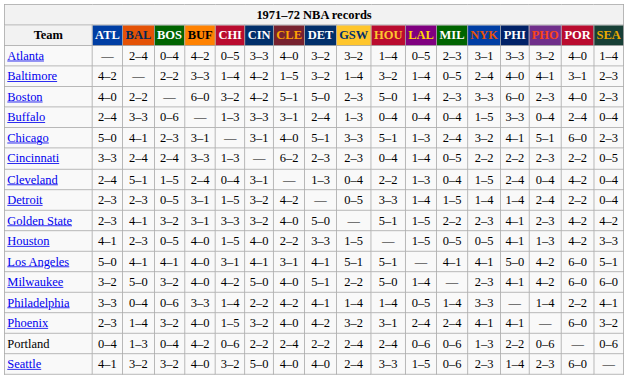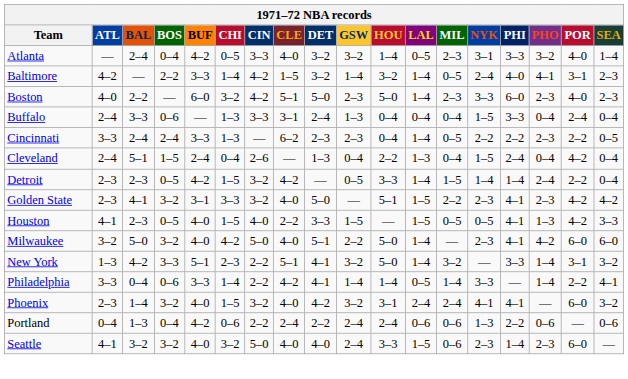 <table class="wikitable" style="font-size:95%; text-align:center;">
 <tr>
 <th colspan=18>1971–72 NBA records</th>
 </tr>
 <tr>
 <th width=100>Team</th>
 <th style="background:#003EA4;color:#FFFFFF;width=35">ATL</th>
 <th style="background:#E45206;color:#002854;width=35">BAL</th>
 <th style="background:#006400;color:#FFFFFF;width=35">BOS</th>
 <th style="background:#FF8201;color:#000000;width=35">BUF</th>
 <th style="background:#BA0C2F;color:#FFFFFF;width=35">CHI</th>
 <th style="background:#012F6B;color:#FFFFFF;width=35">CIN</th>
 <th style="background:#77222F;color:#FFA402;width=35">CLE</th>
 <th style="background:#012F6B;color:#FFFFFF;width=35">DET</th>
 <th style="background:#FFC62C;color:#012F6B;width=35">GSW</th>
 <th style="background:#BA0C2F;color:#FEC72E;width=35">HOU</th>
 <th style="background:#800080;color:#FFD700;width=35">LAL</th>
 <th style="background:#006400;color:#FFFFFF;width=35">MIL</th>
 <th style="background:#003EA4;color:#E35208;width=35">NYK</th>
 <th style="background:#012268;color:#FFFFFF;width=35">PHI</th>
 <th style="background:#702F8B;color:#FA4417;width=35">PHO</th>
 <th style="background:#BA0C2F;color:#FFFFFF;width=35">POR</th>
 <th style="background:#173F36;color:#EBAA00;width=35">SEA</th>
 </tr>
 <tr>
 <td style="text-align:left;"><a href='#'>Atlanta</a></td>
 <td>—</td>
 <td>2–4</td>
 <td>0–4</td>
 <td>4–2</td>
 <td>0–5</td>
 <td>3–3</td>
 <td>4–0</td>
 <td>3–2</td>
 <td>3–2</td>
 <td>1–4</td>
 <td>0–5</td>
 <td>2–3</td>
 <td>3–1</td>
 <td>3–3</td>
 <td>3–2</td>
 <td>4–0</td>
 <td>1–4</td>
 </tr>
 <tr>
 <td style="text-align:left;"><a href='#'>Baltimore</a></td>
 <td>4–2</td>
 <td>—</td>
 <td>2–2</td>
 <td>3–3</td>
 <td>1–4</td>
 <td>4–2</td>
 <td>1–5</td>
 <td>3–2</td>
 <td>1–4</td>
 <td>3–2</td>
 <td>1–4</td>
 <td>0–5</td>
 <td>2–4</td>
 <td>4–0</td>
 <td>4–1</td>
 <td>3–1</td>
 <td>2–3</td>
 </tr>
 <tr>
 <td style="text-align:left;"><a href='#'>Boston</a></td>
 <td>4–0</td>
 <td>2–2</td>
 <td>—</td>
 <td>6–0</td>
 <td>3–2</td>
 <td>4–2</td>
 <td>5–1</td>
 <td>5–0</td>
 <td>2–3</td>
 <td>5–0</td>
 <td>1–4</td>
 <td>2–3</td>
 <td>3–3</td>
 <td>6–0</td>
 <td>2–3</td>
 <td>4–0</td>
 <td>2–3</td>
 </tr>
 <tr>
 <td style="text-align:left;"><a href='#'>Buffalo</a></td>
 <td>2–4</td>
 <td>3–3</td>
 <td>0–6</td>
 <td>—</td>
 <td>1–3</td>
 <td>3–3</td>
 <td>3–1</td>
 <td>2–4</td>
 <td>1–3</td>
 <td>0–4</td>
 <td>0–4</td>
 <td>0–4</td>
 <td>1–5</td>
 <td>3–3</td>
 <td>0–4</td>
 <td>2–4</td>
 <td>0–4</td>
 </tr>
 <tr>
-<td style="text-align:left;"><a href='#'>Chicago</a></td>
-<td>5–0</td>
-<td>4–1</td>
-<td>2–3</td>
-<td>3–1</td>
-<td>—</td>
-<td>3–1</td>
-<td>4–0</td>
-<td>5–1</td>
-<td>3–3</td>
-<td>5–1</td>
-<td>1–3</td>
-<td>2–4</td>
-<td>3–2</td>
-<td>4–1</td>
-<td>5–1</td>
-<td>6–0</td>
-<td>2–3</td>
-</tr>
-<tr>
 <td style="text-align:left;"><a href='#'>Cincinnati</a></td>
 <td>3–3</td>
 <td>2–4</td>
 <td>2–4</td>
 <td>3–3</td>
 <td>1–3</td>
 <td>—</td>
 <td>6–2</td>
 <td>2–3</td>
 <td>2–3</td>
 <td>0–4</td>
 <td>1–4</td>
 <td>0–5</td>
 <td>2–2</td>
 <td>2–2</td>
 <td>2–3</td>
 <td>2–2</td>
 <td>0–5</td>
 </tr>
 <tr>
 <td style="text-align:left;"><a href='#'>Cleveland</a></td>
 <td>2–4</td>
 <td>5–1</td>
 <td>1–5</td>
 <td>2–4</td>
 <td>0–4</td>
-<td>3–1</td>
+<td>2–6</td>
 <td>—</td>
 <td>1–3</td>
 <td>0–4</td>
 <td>2–2</td>
 <td>1–3</td>
 <td>0–4</td>
 <td>1–5</td>
 <td>2–4</td>
 <td>0–4</td>
 <td>4–2</td>
 <td>0–4</td>
 </tr>
 <tr>
 <td style="text-align:left;"><a href='#'>Detroit</a></td>
 <td>2–3</td>
 <td>2–3</td>
 <td>0–5</td>
-<td>3–1</td>
+<td>4–2</td>
 <td>1–5</td>
 <td>3–2</td>
 <td>4–2</td>
 <td>—</td>
 <td>0–5</td>
 <td>3–3</td>
 <td>1–4</td>
 <td>1–5</td>
 <td>1–4</td>
 <td>1–4</td>
 <td>2–4</td>
 <td>2–2</td>
 <td>0–4</td>
 </tr>
 <tr>
 <td style="text-align:left;"><a href='#'>Golden State</a></td>
 <td>2–3</td>
 <td>4–1</td>
 <td>3–2</td>
 <td>3–1</td>
 <td>3–3</td>
 <td>3–2</td>
 <td>4–0</td>
 <td>5–0</td>
 <td>—</td>
 <td>5–1</td>
 <td>1–5</td>
 <td>2–2</td>
 <td>2–3</td>
 <td>4–1</td>
 <td>2–3</td>
 <td>4–2</td>
 <td>4–2</td>
 </tr>
 <tr>
 <td style="text-align:left;"><a href='#'>Houston</a></td>
 <td>4–1</td>
 <td>2–3</td>
 <td>0–5</td>
 <td>4–0</td>
 <td>1–5</td>
 <td>4–0</td>
 <td>2–2</td>
 <td>3–3</td>
 <td>1–5</td>
 <td>—</td>
 <td>1–5</td>
 <td>0–5</td>
 <td>0–5</td>
 <td>4–1</td>
 <td>1–3</td>
 <td>4–2</td>
 <td>3–3</td>
 </tr>
 <tr>
-<td style="text-align:left;"><a href='#'>Los Angeles</a></td>
-<td>5–0</td>
-<td>4–1</td>
-<td>4–1</td>
-<td>4–0</td>
-<td>3–1</td>
-<td>4–1</td>
-<td>3–1</td>
-<td>4–1</td>
-<td>5–1</td>
-<td>5–1</td>
-<td>—</td>
-<td>4–1</td>
-<td>4–1</td>
-<td>5–0</td>
-<td>4–2</td>
-<td>6–0</td>
-<td>5–1</td>
-</tr>
-<tr>
 <td style="text-align:left;"><a href='#'>Milwaukee</a></td>
 <td>3–2</td>
 <td>5–0</td>
 <td>3–2</td>
 <td>4–0</td>
 <td>4–2</td>
 <td>5–0</td>
 <td>4–0</td>
 <td>5–1</td>
 <td>2–2</td>
 <td>5–0</td>
 <td>1–4</td>
 <td>—</td>
 <td>2–3</td>
 <td>4–1</td>
 <td>4–2</td>
 <td>6–0</td>
 <td>6–0</td>
+</tr>
+<tr>
+<td style="text-align:left;"><a href='#'>New York</a></td>
+<td>1–3</td>
+<td>4–2</td>
+<td>3–3</td>
+<td>5–1</td>
+<td>2–3</td>
+<td>2–2</td>
+<td>5–1</td>
+<td>4–1</td>
+<td>3–2</td>
+<td>5–0</td>
+<td>1–4</td>
+<td>3–2</td>
+<td>—</td>
+<td>3–3</td>
+<td>1–4</td>
+<td>3–1</td>
+<td>3–2</td>
 </tr>
 <tr>
 <td style="text-align:left;"><a href='#'>Philadelphia</a></td>
 <td>3–3</td>
 <td>0–4</td>
 <td>0–6</td>
 <td>3–3</td>
 <td>1–4</td>
 <td>2–2</td>
 <td>4–2</td>
 <td>4–1</td>
 <td>1–4</td>
 <td>1–4</td>
 <td>0–5</td>
 <td>1–4</td>
 <td>3–3</td>
 <td>—</td>
 <td>1–4</td>
 <td>2–2</td>
 <td>4–1</td>
 </tr>
 <tr>
 <td style="text-align:left;"><a href='#'>Phoenix</a></td>
 <td>2–3</td>
 <td>1–4</td>
 <td>3–2</td>
 <td>4–0</td>
 <td>1–5</td>
 <td>3–2</td>
 <td>4–0</td>
 <td>4–2</td>
 <td>3–2</td>
 <td>3–1</td>
 <td>2–4</td>
 <td>2–4</td>
 <td>4–1</td>
 <td>4–1</td>
 <td>—</td>
 <td>6–0</td>
 <td>3–2</td>
 </tr>
 <tr>
 <td style="text-align:left;">Portland</td>
 <td>0–4</td>
 <td>1–3</td>
 <td>0–4</td>
 <td>4–2</td>
 <td>0–6</td>
 <td>2–2</td>
 <td>2–4</td>
 <td>2–2</td>
 <td>2–4</td>
 <td>2–4</td>
 <td>0–6</td>
 <td>0–6</td>
 <td>1–3</td>
 <td>2–2</td>
 <td>0–6</td>
 <td>—</td>
 <td>0–6</td>
 </tr>
 <tr>
 <td style="text-align:left;"><a href='#'>Seattle</a></td>
 <td>4–1</td>
 <td>3–2</td>
 <td>3–2</td>
 <td>4–0</td>
 <td>3–2</td>
 <td>5–0</td>
 <td>4–0</td>
 <td>4–0</td>
 <td>2–4</td>
 <td>3–3</td>
 <td>1–5</td>
 <td>0–6</td>
 <td>2–3</td>
 <td>1–4</td>
 <td>2–3</td>
 <td>6–0</td>
 <td>—</td>
 </tr>
 </table>
